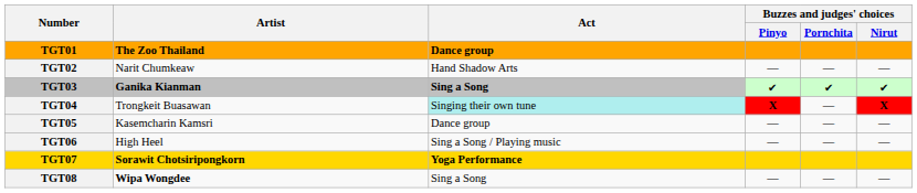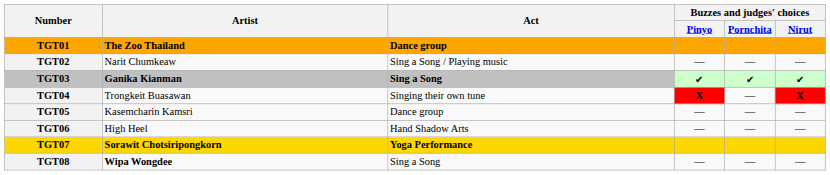 <table class="wikitable" width="100%">
 <tr>
 <th rowspan=2>Number</th>
 <th rowspan=2>Artist</th>
 <th rowspan=2>Act</th>
 <th colspan="3">Buzzes and judges' choices</th>
 </tr>
 <tr>
 <th width="70"><a href='#'>Pinyo</a></th>
 <th width="70"><a href='#'>Pornchita</a></th>
 <th width="70"><a href='#'>Nirut</a></th>
 </tr>
 <tr>
 <th style="background-color:orange">TGT01</th>
 <td style="background-color:orange"><strong>The Zoo Thailand</strong></td>
 <td style="background-color:orange"><strong>Dance group</strong></td>
 <td style="background-color:orange"></td>
 <td style="background-color:orange"></td>
 <td style="background-color:orange"></td>
 </tr>
 <tr>
 <th>TGT02</th>
 <td>Narit Chumkeaw</td>
-<td>Hand  Shadow Arts</td>
+<td>Sing a Song / Playing music</td>
 <td align="center">—</td>
 <td align="center">—</td>
 <td align="center">—</td>
 </tr>
 <tr>
 <th style="background-color:silver">TGT03</th>
 <td style="background-color:silver"><strong>Ganika Kianman</strong></td>
 <td style="background-color:silver"><strong>Sing a Song</strong></td>
 <td style="background-color:#CFC;text-align:center">✔</td>
 <td style="background-color:#CFC;text-align:center">✔</td>
 <td style="background-color:#CFC;text-align:center">✔</td>
 </tr>
 <tr>
 <th>TGT04</th>
 <td>Trongkeit Buasawan</td>
-<td style="background: paleturquoise;">Singing  their own tune</td>
+<td>Singing  their own tune</td>
 <td style="background-color:red;text-align:center"><strong>X</strong></td>
 <td align="center">—</td>
 <td style="background-color:red;text-align:center"><strong>X</strong></td>
 </tr>
 <tr>
 <th>TGT05</th>
 <td>Kasemcharin Kamsri</td>
 <td>Dance group</td>
 <td align="center">—</td>
 <td align="center">—</td>
 <td align="center">—</td>
 </tr>
 <tr>
 <th>TGT06</th>
 <td>High Heel</td>
-<td>Sing a Song / Playing music</td>
+<td>Hand  Shadow Arts</td>
 <td align="center">—</td>
 <td align="center">—</td>
 <td align="center">—</td>
 </tr>
 <tr>
 <th style="background:gold;">TGT07</th>
 <td style="background:gold;"><strong>Sorawit Chotsiripongkorn </strong></td>
 <td style="background:gold;"><strong>Yoga Performance</strong></td>
 <td style="background:gold;"></td>
 <td style="background:gold;"></td>
 <td style="background:gold;"></td>
 </tr>
 <tr>
 <th>TGT08</th>
 <td><strong>Wipa Wongdee</strong></td>
 <td>Sing a Song</td>
 <td align="center">—</td>
 <td align="center">—</td>
 <td align="center">—</td>
 </tr>
 </table>
